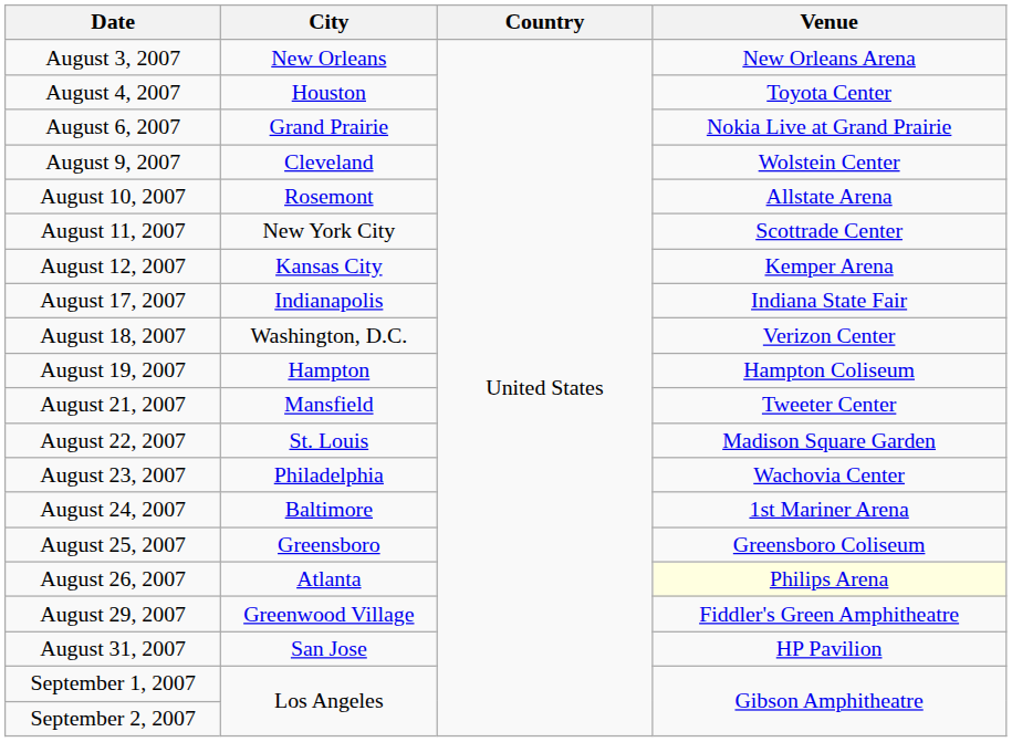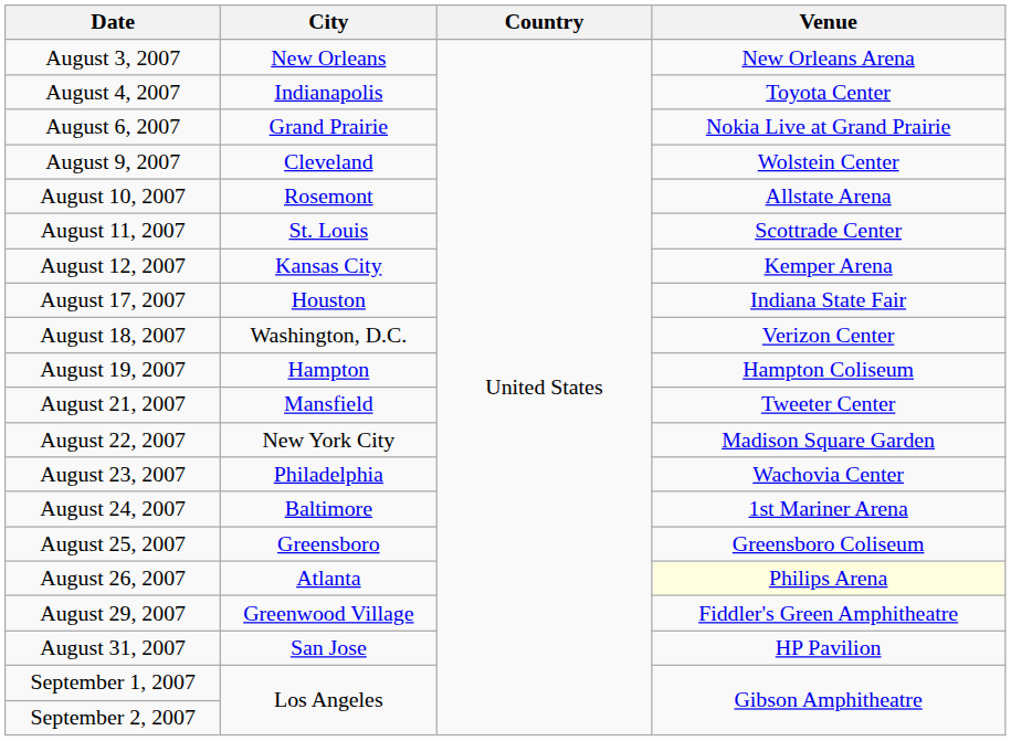 <table class="wikitable" style="text-align:center;">
 <tr>
 <th style="width:150px;">Date</th>
 <th style="width:150px;">City</th>
 <th style="width:150px;">Country</th>
 <th style="width:250px;">Venue</th>
 </tr>
 <tr>
 <td>August 3, 2007</td>
 <td><a href='#'>New Orleans</a></td>
 <td rowspan="20">United States</td>
 <td><a href='#'>New Orleans Arena</a></td>
 </tr>
 <tr>
 <td>August 4, 2007</td>
-<td><a href='#'>Houston</a></td>
+<td><a href='#'>Indianapolis</a></td>
 <td><a href='#'>Toyota Center</a></td>
 </tr>
 <tr>
 <td>August 6, 2007</td>
 <td><a href='#'>Grand Prairie</a></td>
 <td><a href='#'>Nokia Live at Grand Prairie</a></td>
 </tr>
 <tr>
 <td>August 9, 2007</td>
 <td><a href='#'>Cleveland</a></td>
 <td><a href='#'>Wolstein Center</a></td>
 </tr>
 <tr>
 <td>August 10, 2007</td>
 <td><a href='#'>Rosemont</a></td>
 <td><a href='#'>Allstate Arena</a></td>
 </tr>
 <tr>
 <td>August 11, 2007</td>
-<td>New York City</td>
+<td><a href='#'>St. Louis</a></td>
 <td><a href='#'>Scottrade Center</a></td>
 </tr>
 <tr>
 <td>August 12, 2007</td>
 <td><a href='#'>Kansas City</a></td>
 <td><a href='#'>Kemper Arena</a></td>
 </tr>
 <tr>
 <td>August 17, 2007</td>
-<td><a href='#'>Indianapolis</a></td>
+<td><a href='#'>Houston</a></td>
 <td><a href='#'>Indiana State Fair</a></td>
 </tr>
 <tr>
 <td>August 18, 2007</td>
 <td>Washington, D.C.</td>
 <td><a href='#'>Verizon Center</a></td>
 </tr>
 <tr>
 <td>August 19, 2007</td>
 <td><a href='#'>Hampton</a></td>
 <td><a href='#'>Hampton Coliseum</a></td>
 </tr>
 <tr>
 <td>August 21, 2007</td>
 <td><a href='#'>Mansfield</a></td>
 <td><a href='#'>Tweeter Center</a></td>
 </tr>
 <tr>
 <td>August 22, 2007</td>
-<td><a href='#'>St. Louis</a></td>
+<td>New York City</td>
 <td><a href='#'>Madison Square Garden</a></td>
 </tr>
 <tr>
 <td>August 23, 2007</td>
 <td><a href='#'>Philadelphia</a></td>
 <td><a href='#'>Wachovia Center</a></td>
 </tr>
 <tr>
 <td>August 24, 2007</td>
 <td><a href='#'>Baltimore</a></td>
 <td><a href='#'>1st Mariner Arena</a></td>
 </tr>
 <tr>
 <td>August 25, 2007</td>
 <td><a href='#'>Greensboro</a></td>
 <td><a href='#'>Greensboro Coliseum</a></td>
 </tr>
 <tr>
 <td>August 26, 2007</td>
 <td><a href='#'>Atlanta</a></td>
 <td style="background: lightyellow;"><a href='#'>Philips Arena</a></td>
 </tr>
 <tr>
 <td>August 29, 2007</td>
 <td><a href='#'>Greenwood Village</a></td>
 <td><a href='#'>Fiddler's Green Amphitheatre</a></td>
 </tr>
 <tr>
 <td>August 31, 2007</td>
 <td><a href='#'>San Jose</a></td>
 <td><a href='#'>HP Pavilion</a></td>
 </tr>
 <tr>
 <td>September 1, 2007</td>
 <td rowspan="2">Los Angeles</td>
 <td rowspan="2"><a href='#'>Gibson Amphitheatre</a></td>
 </tr>
 <tr>
 <td>September 2, 2007</td>
 </tr>
 </table>
